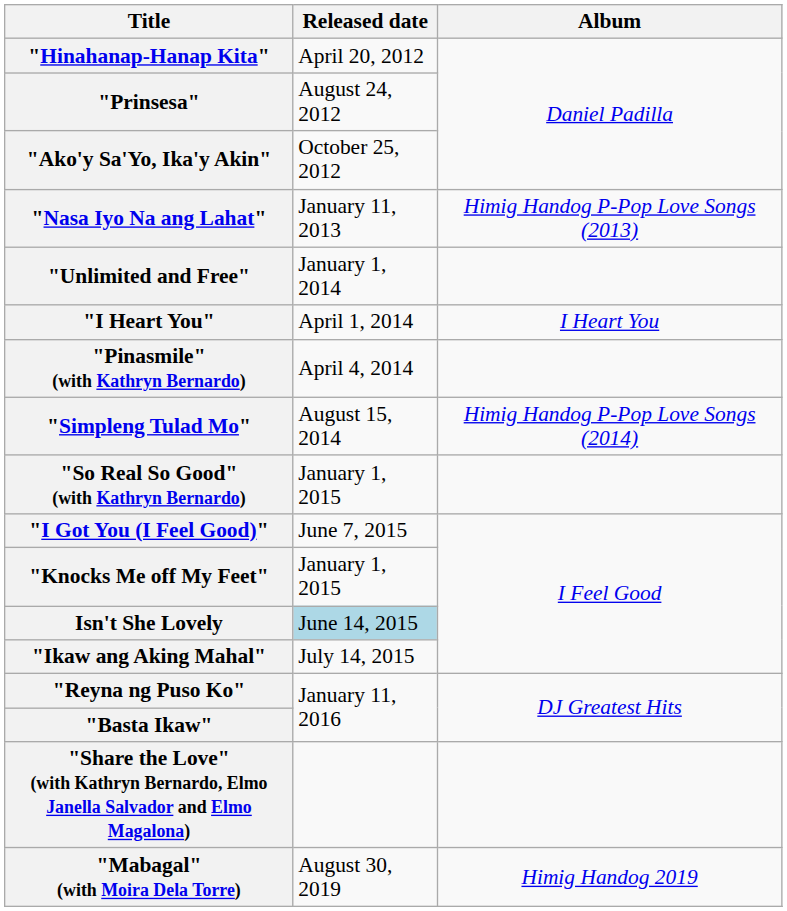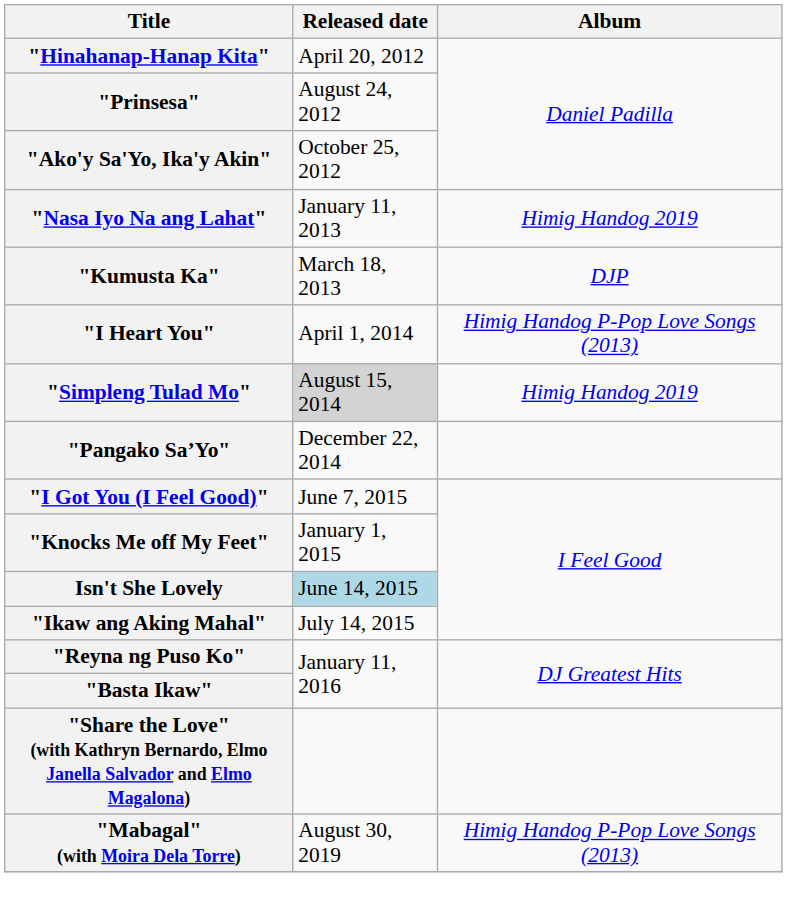 <table class="wikitable plainrowheaders">
 <tr>
 <th scope="col" style="width:13em;">Title</th>
 <th scope="col" style="width:100px;">Released date</th>
 <th style="width:250px;">Album</th>
 </tr>
 <tr>
 <th scope="row">"<a href='#'>Hinahanap-Hanap Kita</a>"</th>
 <td>April 20, 2012</td>
 <td rowspan="3" style="text-align:center;"><em><a href='#'>Daniel Padilla</a></em></td>
 </tr>
 <tr>
 <th scope="row">"Prinsesa"</th>
 <td>August 24, 2012</td>
 </tr>
 <tr>
 <th scope="row">"Ako'y Sa'Yo, Ika'y Akin"</th>
 <td>October 25, 2012</td>
 </tr>
 <tr>
 <th scope="row">"<a href='#'>Nasa Iyo Na ang Lahat</a>"</th>
 <td>January 11, 2013</td>
-<td style="text-align:center;"><em><a href='#'>Himig Handog P-Pop Love Songs (2013)</a></em></td>
+<td style="text-align:center;"><em><a href='#'> Himig Handog 2019</a></em></td>
 </tr>
 <tr>
-<th scope="row">"Unlimited and Free"</th>
-<td>January 1, 2014</td>
-<td></td>
+<th scope="row">"Kumusta Ka"</th>
+<td>March 18, 2013</td>
+<td style="text-align:center;"><em><a href='#'>DJP</a></em></td>
 </tr>
 <tr>
 <th scope="row">"I Heart You"</th>
 <td>April 1, 2014</td>
-<td style="text-align:center;"><em><a href='#'>I Heart You</a></em></td>
-</tr>
-<tr>
-<th scope="row">"Pinasmile"<br><small>(with <a href='#'>Kathryn Bernardo</a>)</small></th>
-<td>April 4, 2014</td>
-<td></td>
+<td style="text-align:center;"><em><a href='#'>Himig Handog P-Pop Love Songs (2013)</a></em></td>
 </tr>
 <tr>
 <th scope="row">"<a href='#'>Simpleng Tulad Mo</a>"</th>
-<td tyle="text-align:center; ">August 15, 2014</td>
-<td style="text-align:center;"><em><a href='#'>Himig Handog P-Pop Love Songs (2014)</a></em></td>
+<td tyle="text-align:center; " style="background: lightgrey;">August 15, 2014</td>
+<td style="text-align:center;"><em><a href='#'> Himig Handog 2019</a></em></td>
 </tr>
 <tr>
-<th scope="row">"So Real So Good"<br><small>(with <a href='#'>Kathryn Bernardo</a>)</small></th>
-<td>January 1, 2015</td>
+<th scope="row">"Pangako Sa’Yo"</th>
+<td>December 22, 2014</td>
 <td></td>
 </tr>
 <tr>
 <th scope="row">"<a href='#'>I Got You (I Feel Good)</a>"</th>
 <td>June 7, 2015</td>
 <td rowspan=4 style="text-align:center;"><em><a href='#'>I Feel Good</a></em></td>
 </tr>
 <tr>
 <th scope="row">"Knocks Me off My Feet"</th>
 <td>January 1, 2015</td>
 </tr>
 <tr>
 <th scope="row">Isn't She Lovely</th>
 <td style="background: lightblue;">June 14, 2015</td>
 </tr>
 <tr>
 <th scope="row">"Ikaw ang Aking Mahal"</th>
 <td>July 14, 2015</td>
 </tr>
 <tr>
 <th scope="row">"Reyna ng Puso Ko"</th>
 <td rowspan=2>January 11, 2016</td>
 <td rowspan=2 style="text-align:center;"><em><a href='#'>DJ Greatest Hits</a></em></td>
 </tr>
 <tr>
 <th scope="row">"Basta Ikaw"</th>
 </tr>
 <tr>
 <th scope="row">"Share the Love"<br><small>(with Kathryn Bernardo, Elmo <a href='#'>Janella Salvador</a> and <a href='#'>Elmo Magalona</a>)</small></th>
 <td style="text-align:center;"></td>
 <td></td>
 </tr>
 <tr>
 <th scope="row">"Mabagal"<br><small>(with <a href='#'>Moira Dela Torre</a>)</small></th>
 <td>August 30, 2019</td>
-<td style="text-align:center;"><em><a href='#'> Himig Handog 2019</a></em></td>
+<td style="text-align:center;"><em><a href='#'>Himig Handog P-Pop Love Songs (2013)</a></em></td>
 </tr>
 <tr>
 </tr>
 </table>
